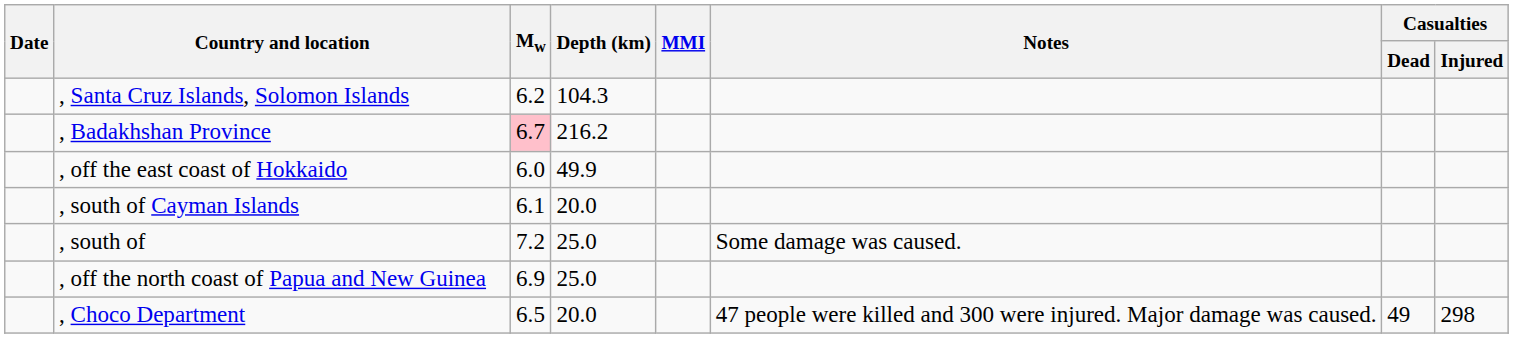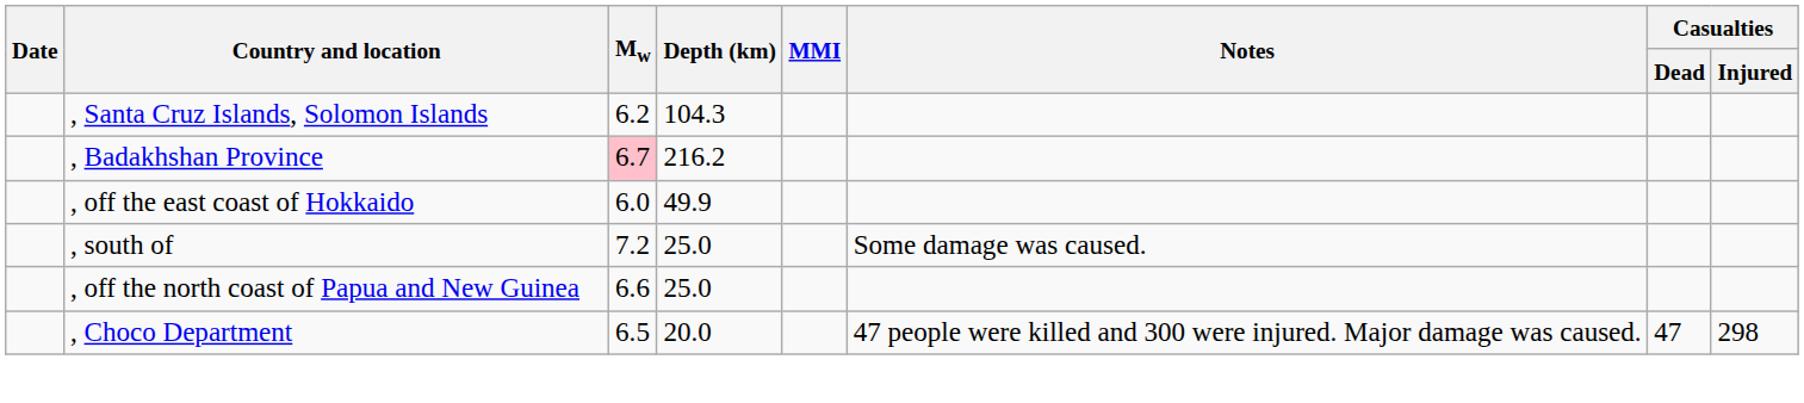 <table class="wikitable sortable sort-under" style="border:1px black; margin-left:1em;">
 <tr>
 <th rowspan="2"><small>Date</small></th>
 <th rowspan="2" style="width: 310px"><small>Country and location</small></th>
 <th rowspan="2"><small>M<sub>w</sub></small></th>
 <th rowspan="2"><small>Depth (km)</small></th>
 <th rowspan="2"><small><a href='#'>MMI</a></small></th>
 <th rowspan="2" class="unsortable"><small>Notes</small></th>
 <th colspan="2"><small>Casualties</small></th>
 </tr>
 <tr>
 <th><small>Dead</small></th>
 <th><small>Injured</small></th>
 </tr>
 <tr>
 <td></td>
 <td>, <a href='#'>Santa Cruz Islands</a>, <a href='#'>Solomon Islands</a></td>
 <td>6.2</td>
 <td>104.3</td>
 <td></td>
 <td></td>
 <td></td>
 <td></td>
 </tr>
 <tr>
 <td></td>
 <td>, <a href='#'>Badakhshan Province</a></td>
 <td style="background: pink;">6.7</td>
 <td>216.2</td>
 <td></td>
 <td></td>
 <td></td>
 <td></td>
 </tr>
 <tr>
 <td></td>
 <td>, off the east coast of <a href='#'>Hokkaido</a></td>
 <td>6.0</td>
 <td>49.9</td>
 <td></td>
 <td></td>
 <td></td>
 <td></td>
 </tr>
 <tr>
 <td></td>
-<td>, south of <a href='#'>Cayman Islands</a></td>
-<td>6.1</td>
-<td>20.0</td>
-<td></td>
-<td></td>
-<td></td>
-<td></td>
-</tr>
-<tr>
-<td></td>
 <td>, south of</td>
 <td>7.2</td>
 <td>25.0</td>
 <td></td>
 <td>Some damage was caused.</td>
 <td></td>
 <td></td>
 </tr>
 <tr>
 <td></td>
 <td>, off the north coast of <a href='#'>Papua and New Guinea</a></td>
-<td>6.9</td>
+<td>6.6</td>
 <td>25.0</td>
 <td></td>
 <td></td>
 <td></td>
 <td></td>
 </tr>
 <tr>
 <td></td>
 <td>, <a href='#'>Choco Department</a></td>
 <td>6.5</td>
 <td>20.0</td>
 <td></td>
 <td>47 people were killed and 300 were injured. Major damage was caused.</td>
-<td>49</td>
+<td>47</td>
 <td>298</td>
 </tr>
 </table>
